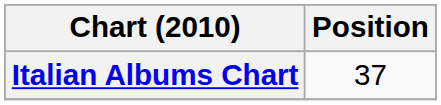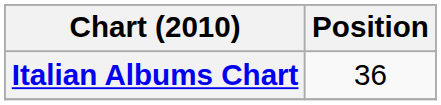 <table class="wikitable sortable plainrowheaders">
 <tr>
 <th>Chart (2010)</th>
 <th>Position</th>
 </tr>
 <tr>
 <th scope="row"><a href='#'>Italian Albums Chart</a></th>
-<td style="text-align:center;">37</td>
+<td style="text-align:center;">36</td>
 </tr>
 <tr>
 </tr>
 </table>
